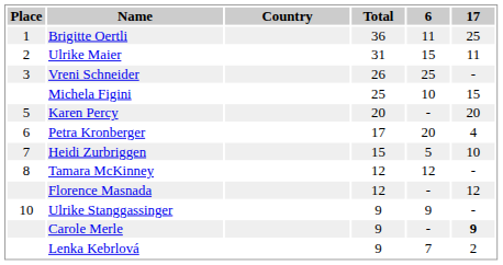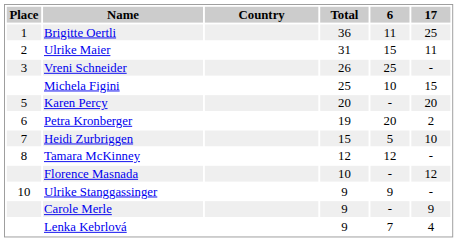 <table border="0" style="border: 1px solid #999; background-color:#FFFFFF; text-align:center; font-size:86%; line-height:15px;">
 <tr align="center" bgcolor="#CCCCCC">
 <th width=35>Place</th>
 <th width=170>Name</th>
 <th width=120>Country</th>
 <th width=50>Total</th>
 <th width=40>6</th>
 <th width=40>17</th>
 </tr>
 <tr bgcolor="#EFEFEF">
 <td>1</td>
 <td align="left"><a href='#'>Brigitte Oertli</a></td>
 <td align="left"></td>
 <td>36</td>
 <td>11</td>
 <td>25</td>
 </tr>
 <tr>
 <td>2</td>
 <td align="left"><a href='#'>Ulrike Maier</a></td>
 <td align="left"></td>
 <td>31</td>
 <td>15</td>
 <td>11</td>
 </tr>
 <tr bgcolor="#EFEFEF">
 <td>3</td>
 <td align="left"><a href='#'>Vreni Schneider</a></td>
 <td align="left"></td>
 <td>26</td>
 <td>25</td>
 <td>-</td>
 </tr>
 <tr>
 <td></td>
 <td align="left"><a href='#'>Michela Figini</a></td>
 <td align="left"></td>
 <td>25</td>
 <td>10</td>
 <td>15</td>
 </tr>
 <tr bgcolor="#EFEFEF">
 <td>5</td>
 <td align="left"><a href='#'>Karen Percy</a></td>
 <td align="left"></td>
 <td>20</td>
 <td>-</td>
 <td>20</td>
 </tr>
 <tr>
 <td>6</td>
 <td align="left"><a href='#'>Petra Kronberger</a></td>
 <td align="left"></td>
-<td>17</td>
+<td>19</td>
 <td>20</td>
-<td>4</td>
+<td>2</td>
 </tr>
 <tr bgcolor="#EFEFEF">
 <td>7</td>
 <td align="left"><a href='#'>Heidi Zurbriggen</a></td>
 <td align="left"></td>
 <td>15</td>
 <td>5</td>
 <td>10</td>
 </tr>
 <tr>
 <td>8</td>
 <td align="left"><a href='#'>Tamara McKinney</a></td>
 <td align="left"></td>
 <td>12</td>
 <td>12</td>
 <td>-</td>
 </tr>
 <tr bgcolor="#EFEFEF">
 <td></td>
 <td align="left"><a href='#'>Florence Masnada</a></td>
 <td align="left"></td>
-<td>12</td>
+<td>10</td>
 <td>-</td>
 <td>12</td>
 </tr>
 <tr>
 <td>10</td>
 <td align="left"><a href='#'>Ulrike Stanggassinger</a></td>
 <td align="left"></td>
 <td>9</td>
 <td>9</td>
 <td>-</td>
 </tr>
 <tr bgcolor="#EFEFEF">
 <td></td>
 <td align="left"><a href='#'>Carole Merle</a></td>
 <td align="left"></td>
 <td>9</td>
 <td>-</td>
-<td><strong>9</strong></td>
+<td>9</td>
 </tr>
 <tr>
 <td></td>
 <td align="left"><a href='#'>Lenka Kebrlová</a></td>
 <td align="left"></td>
 <td>9</td>
 <td>7</td>
-<td>2</td>
+<td>4</td>
 </tr>
 </table>
